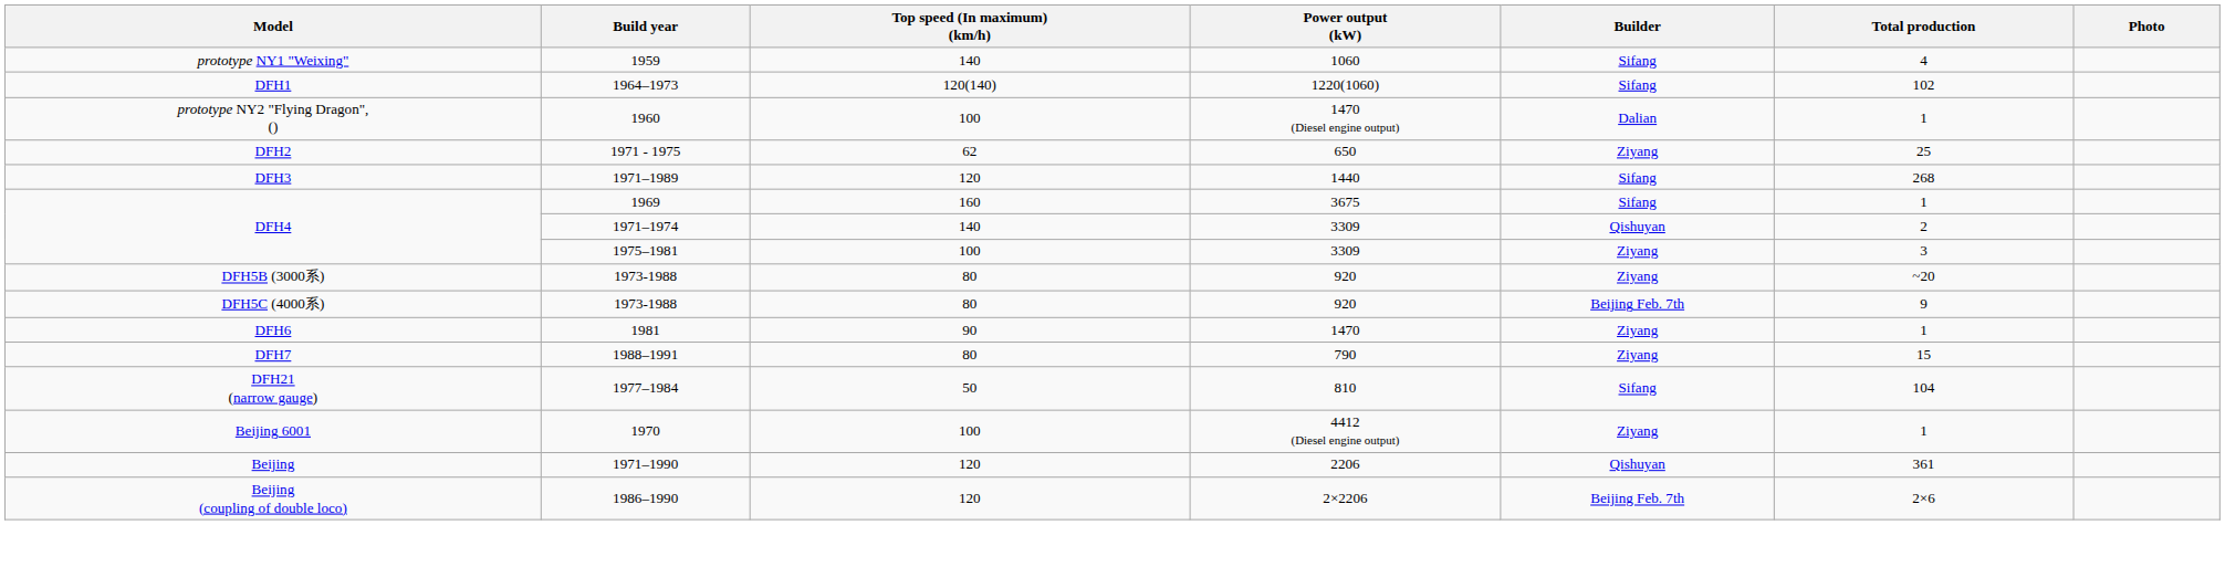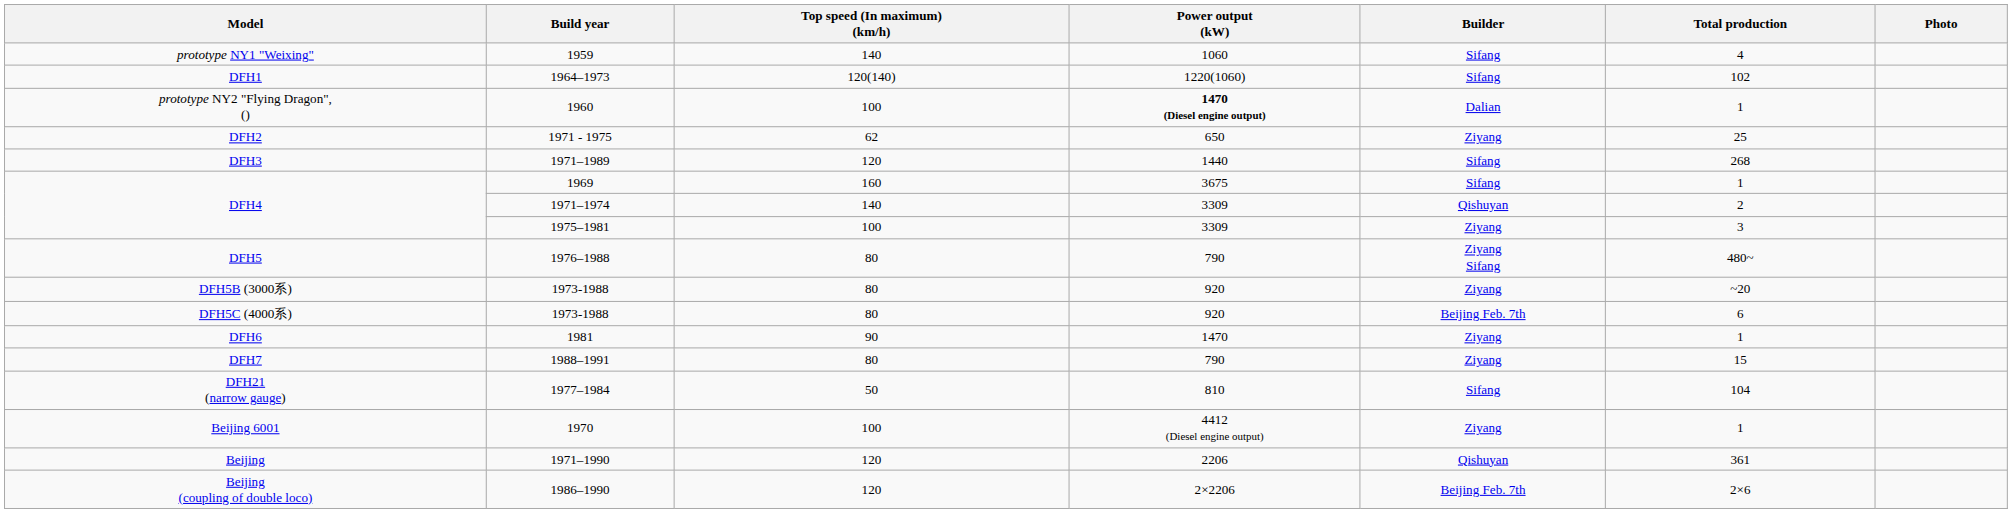 <table class="wikitable + sortable"  style="width:100%; text-align: center; font-size: small;">
 <tr>
 <th>Model</th>
 <th>Build year</th>
 <th>Top speed (In maximum)<br> (km/h)</th>
 <th>Power output<br> (kW)</th>
 <th>Builder</th>
 <th>Total production</th>
 <th style="width:125px;">Photo</th>
 </tr>
 <tr>
 <td><em>prototype</em> <a href='#'>NY1 "Weixing"</a></td>
 <td>1959</td>
 <td>140</td>
 <td>1060</td>
 <td><a href='#'>Sifang</a></td>
 <td>4</td>
 <td></td>
 </tr>
 <tr>
 <td><a href='#'>DFH1</a></td>
 <td>1964–1973</td>
 <td>120(140)</td>
 <td>1220(1060)</td>
 <td><a href='#'>Sifang</a></td>
 <td>102</td>
 <td></td>
 </tr>
 <tr>
 <td><em>prototype</em> NY2 "Flying Dragon",<br>()</td>
 <td>1960</td>
 <td>100</td>
-<td>1470<br><small>(Diesel engine output)</small></td>
+<td><strong>1470<br><small>(Diesel engine output)</small></strong></td>
 <td><a href='#'>Dalian</a></td>
 <td>1</td>
 <td></td>
 </tr>
 <tr>
 <td><a href='#'>DFH2</a></td>
 <td>1971 - 1975</td>
 <td>62</td>
 <td>650</td>
 <td><a href='#'>Ziyang</a></td>
 <td>25</td>
 <td></td>
 </tr>
 <tr>
 <td><a href='#'>DFH3</a></td>
 <td>1971–1989</td>
 <td>120</td>
 <td>1440</td>
 <td><a href='#'>Sifang</a></td>
 <td>268</td>
 <td></td>
 </tr>
 <tr>
 <td rowspan=3><a href='#'>DFH4</a></td>
 <td>1969</td>
 <td>160</td>
 <td>3675</td>
 <td><a href='#'>Sifang</a></td>
 <td>1</td>
 <td></td>
 </tr>
 <tr p>
 <td>1971–1974</td>
 <td>140</td>
 <td>3309</td>
 <td><a href='#'>Qishuyan</a></td>
 <td>2</td>
 <td></td>
 </tr>
 <tr>
 <td>1975–1981</td>
 <td>100</td>
 <td>3309</td>
 <td><a href='#'>Ziyang</a></td>
 <td>3</td>
 <td></td>
 </tr>
 <tr>
+<td><a href='#'>DFH5</a></td>
+<td>1976–1988</td>
+<td>80</td>
+<td>790</td>
+<td><a href='#'>Ziyang</a><br><a href='#'>Sifang</a></td>
+<td>480~</td>
+<td></td>
+</tr>
+<tr>
 <td><a href='#'>DFH5B</a> (3000系)</td>
 <td>1973-1988</td>
 <td>80</td>
 <td>920</td>
 <td><a href='#'>Ziyang</a></td>
 <td>~20</td>
 <td></td>
 </tr>
 <tr>
 <td><a href='#'>DFH5C</a> (4000系)</td>
 <td>1973-1988</td>
 <td>80</td>
 <td>920</td>
 <td><a href='#'>Beijing Feb. 7th</a></td>
-<td>9</td>
+<td>6</td>
 <td></td>
 </tr>
 <tr>
 <td><a href='#'>DFH6</a></td>
 <td>1981</td>
 <td>90</td>
 <td>1470</td>
 <td><a href='#'>Ziyang</a></td>
 <td>1</td>
 <td></td>
 </tr>
 <tr>
 <td><a href='#'>DFH7</a></td>
 <td>1988–1991</td>
 <td>80</td>
 <td>790</td>
 <td><a href='#'>Ziyang</a></td>
 <td>15</td>
 <td></td>
 </tr>
 <tr>
 <td><a href='#'>DFH21</a><br>(<a href='#'>narrow gauge</a>)</td>
 <td>1977–1984</td>
 <td>50</td>
 <td>810</td>
 <td><a href='#'>Sifang</a></td>
 <td>104</td>
 <td></td>
 </tr>
 <tr>
 <td><a href='#'>Beijing 6001</a></td>
 <td>1970</td>
 <td>100</td>
 <td>4412<br><small>(Diesel engine output)</small></td>
 <td><a href='#'>Ziyang</a></td>
 <td>1</td>
 <td></td>
 </tr>
 <tr>
 <td><a href='#'>Beijing</a></td>
 <td>1971–1990</td>
 <td>120</td>
 <td>2206</td>
 <td><a href='#'>Qishuyan</a></td>
 <td>361</td>
 <td></td>
 </tr>
 <tr>
 <td><a href='#'>Beijing<br>(coupling of double loco)</a></td>
 <td>1986–1990</td>
 <td>120</td>
 <td>2×2206</td>
 <td><a href='#'>Beijing Feb. 7th</a></td>
 <td>2×6</td>
 <td></td>
 </tr>
 </table>
